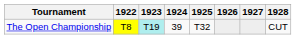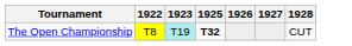 <table class="wikitable" style="font-size:95%;text-align:center;">
 <tr>
 <th>Tournament</th>
 <th>1922</th>
 <th>1923</th>
-<th>1924</th>
 <th>1925</th>
 <th>1926</th>
 <th>1927</th>
 <th>1928</th>
 </tr>
 <tr>
 <td align=left><a href='#'>The Open Championship</a></td>
 <td style="background:yellow;">T8</td>
 <td style="background: paleturquoise;">T19</td>
-<td>39</td>
-<td>T32</td>
+<td><strong>T32</strong></td>
 <td style="background:#eeeeee;"></td>
 <td style="background:#eeeeee;"></td>
 <td>CUT</td>
 </tr>
 </table>
